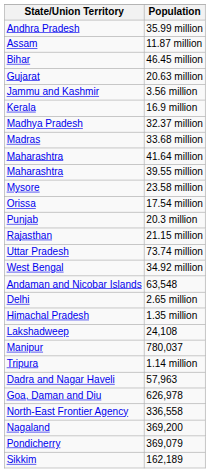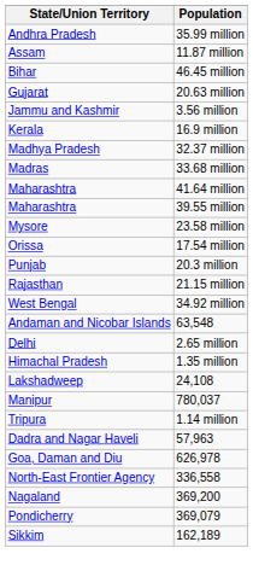 <table class="wikitable sortable  collapsable">
 <tr>
 </tr>
 <tr align=center>
 <th>State/Union Territory</th>
 <th>Population</th>
 </tr>
 <tr>
 <td><a href='#'>Andhra Pradesh</a></td>
 <td>35.99 million</td>
 </tr>
 <tr>
 <td><a href='#'>Assam</a></td>
 <td>11.87 million</td>
 </tr>
 <tr>
 <td><a href='#'>Bihar</a></td>
 <td>46.45 million</td>
 </tr>
 <tr>
 <td><a href='#'>Gujarat</a></td>
 <td>20.63 million</td>
 </tr>
 <tr>
 <td><a href='#'>Jammu and Kashmir</a></td>
 <td>3.56 million</td>
 </tr>
 <tr>
 <td><a href='#'>Kerala</a></td>
 <td>16.9 million</td>
 </tr>
 <tr>
 <td><a href='#'>Madhya Pradesh</a></td>
 <td>32.37 million</td>
 </tr>
 <tr>
 <td><a href='#'>Madras</a></td>
 <td>33.68 million</td>
 </tr>
 <tr>
 <td><a href='#'>Maharashtra</a></td>
 <td>41.64 million</td>
 </tr>
 <tr>
 <td><a href='#'>Maharashtra</a></td>
 <td>39.55 million</td>
 </tr>
 <tr>
 <td><a href='#'>Mysore</a></td>
 <td>23.58 million</td>
 </tr>
 <tr>
 <td><a href='#'>Orissa</a></td>
 <td>17.54 million</td>
 </tr>
 <tr>
 <td><a href='#'>Punjab</a></td>
 <td>20.3 million</td>
 </tr>
 <tr>
 <td><a href='#'>Rajasthan</a></td>
 <td>21.15 million</td>
 </tr>
 <tr>
-<td><a href='#'>Uttar Pradesh</a></td>
-<td>73.74 million</td>
-</tr>
-<tr>
 <td><a href='#'>West Bengal</a></td>
 <td>34.92 million</td>
 </tr>
 <tr>
 <td><a href='#'>Andaman and Nicobar Islands</a></td>
 <td>63,548</td>
 </tr>
 <tr>
 <td><a href='#'>Delhi</a></td>
 <td>2.65 million</td>
 </tr>
 <tr>
 <td><a href='#'>Himachal Pradesh</a></td>
 <td>1.35 million</td>
 </tr>
 <tr>
 <td><a href='#'>Lakshadweep</a></td>
 <td>24,108</td>
 </tr>
 <tr>
 <td><a href='#'>Manipur</a></td>
 <td>780,037</td>
 </tr>
 <tr>
 <td><a href='#'>Tripura</a></td>
 <td>1.14 million</td>
 </tr>
 <tr>
 <td><a href='#'>Dadra and Nagar Haveli</a></td>
 <td>57,963</td>
 </tr>
 <tr>
 <td><a href='#'>Goa, Daman and Diu</a></td>
 <td>626,978</td>
 </tr>
 <tr>
 <td><a href='#'>North-East Frontier Agency</a></td>
 <td>336,558</td>
 </tr>
 <tr>
 <td><a href='#'>Nagaland</a></td>
 <td>369,200</td>
 </tr>
 <tr>
 <td><a href='#'>Pondicherry</a></td>
 <td>369,079</td>
 </tr>
 <tr>
 <td><a href='#'>Sikkim</a></td>
 <td>162,189</td>
 </tr>
 </table>
